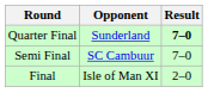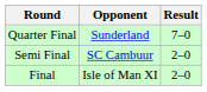 <table class="wikitable" style="font-size:100%; text-align:center">
 <tr>
 <th>Round</th>
 <th>Opponent</th>
 <th>Result</th>
 </tr>
 <tr style="background-color: #CCFFCC;">
 <td>Quarter Final</td>
 <td><a href='#'>Sunderland</a></td>
-<td><strong>7–0</strong></td>
+<td>7–0</td>
 </tr>
 <tr style="background-color: #CCFFCC;">
 <td>Semi Final</td>
 <td><a href='#'>SC Cambuur</a></td>
-<td>7–0</td>
+<td>2–0</td>
 </tr>
 <tr style="background-color: #CCFFCC;">
 <td>Final</td>
 <td>Isle of Man XI</td>
 <td>2–0</td>
 </tr>
 </table>
